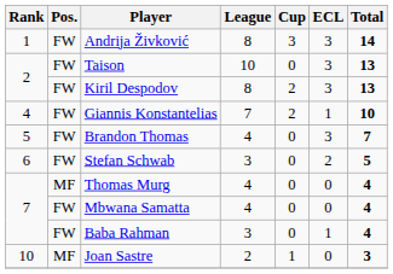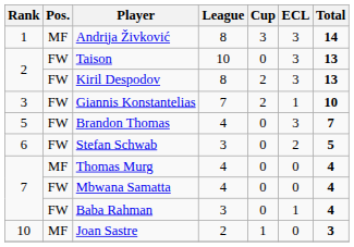 <table class="wikitable" style="text-align:center">
 <tr>
 <th>Rank</th>
 <th>Pos.</th>
 <th>Player</th>
 <th>League</th>
 <th>Cup</th>
 <th>ECL</th>
 <th>Total</th>
 </tr>
 <tr>
 <td>1</td>
-<td>FW</td>
+<td>MF</td>
 <td align="left"> <a href='#'>Andrija Živković</a></td>
 <td>8</td>
 <td>3</td>
 <td>3</td>
 <td><strong>14</strong></td>
 </tr>
 <tr>
 <td rowspan=2>2</td>
 <td>FW</td>
 <td align="left"> <a href='#'>Taison</a></td>
 <td>10</td>
 <td>0</td>
 <td>3</td>
 <td><strong>13</strong></td>
 </tr>
 <tr>
 <td>FW</td>
 <td align="left"> <a href='#'>Kiril Despodov</a></td>
 <td>8</td>
 <td>2</td>
 <td>3</td>
 <td><strong>13</strong></td>
 </tr>
 <tr>
-<td>4</td>
+<td>3</td>
 <td>FW</td>
 <td align="left"> <a href='#'>Giannis Konstantelias</a></td>
 <td>7</td>
 <td>2</td>
 <td>1</td>
 <td><strong>10</strong></td>
 </tr>
 <tr>
 <td>5</td>
 <td>FW</td>
 <td align="left"> <a href='#'>Brandon Thomas</a></td>
 <td>4</td>
 <td>0</td>
 <td>3</td>
 <td><strong>7</strong></td>
 </tr>
 <tr>
 <td>6</td>
 <td>FW</td>
 <td align="left"> <a href='#'>Stefan Schwab</a></td>
 <td>3</td>
 <td>0</td>
 <td>2</td>
 <td><strong>5</strong></td>
 </tr>
 <tr>
 <td rowspan=3>7</td>
 <td>MF</td>
 <td align="left"> <a href='#'>Thomas Murg</a></td>
 <td>4</td>
 <td>0</td>
 <td>0</td>
 <td><strong>4</strong></td>
 </tr>
 <tr>
 <td>FW</td>
 <td align="left"> <a href='#'>Mbwana Samatta</a></td>
 <td>4</td>
 <td>0</td>
 <td>0</td>
 <td><strong>4</strong></td>
 </tr>
 <tr>
 <td>FW</td>
 <td align="left"> <a href='#'>Baba Rahman</a></td>
 <td>3</td>
 <td>0</td>
 <td>1</td>
 <td><strong>4</strong></td>
 </tr>
 <tr>
 <td>10</td>
 <td>MF</td>
 <td align="left"> <a href='#'>Joan Sastre</a></td>
 <td>2</td>
 <td>1</td>
 <td>0</td>
 <td><strong>3</strong></td>
 </tr>
 <tr>
 </tr>
 </table>
